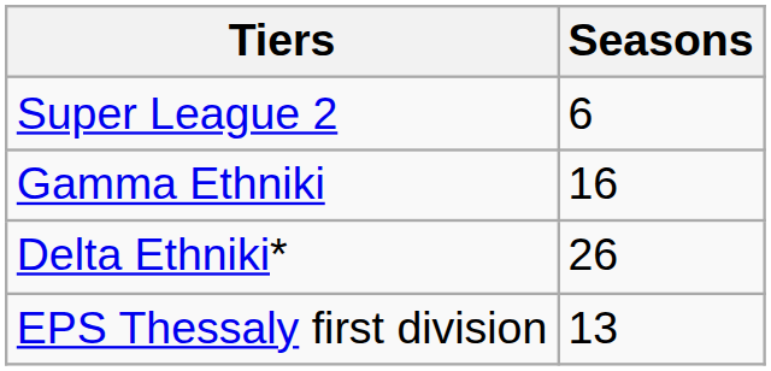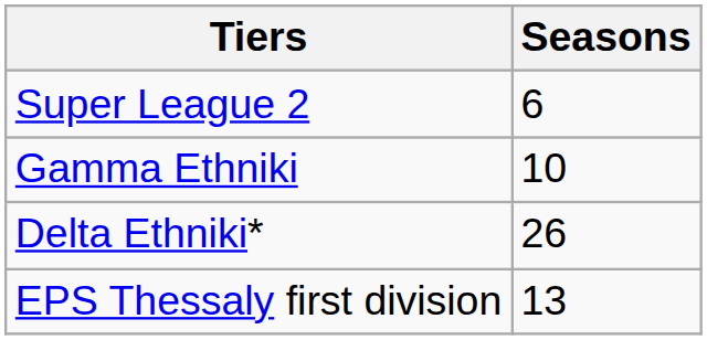 <table class="wikitable">
 <tr>
 <th>Tiers</th>
 <th>Seasons</th>
 </tr>
 <tr>
 <td><a href='#'>Super League 2</a></td>
 <td>6</td>
 </tr>
 <tr>
 <td><a href='#'>Gamma Ethniki</a></td>
-<td>16</td>
+<td>10</td>
 </tr>
 <tr>
 <td><a href='#'>Delta Ethniki</a>*</td>
 <td>26</td>
 </tr>
 <tr>
 <td><a href='#'>EPS Thessaly</a> first division</td>
 <td>13</td>
 </tr>
 </table>
